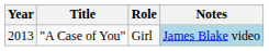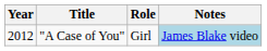 <table class="wikitable sortable">
 <tr>
 <th>Year</th>
 <th>Title</th>
 <th>Role</th>
 <th class="unsortable">Notes</th>
 </tr>
 <tr>
-<td>2013</td>
+<td>2012</td>
 <td>"A Case of You"</td>
 <td>Girl</td>
 <td style="background: lightblue;"><a href='#'>James Blake</a> video</td>
 </tr>
 </table>
